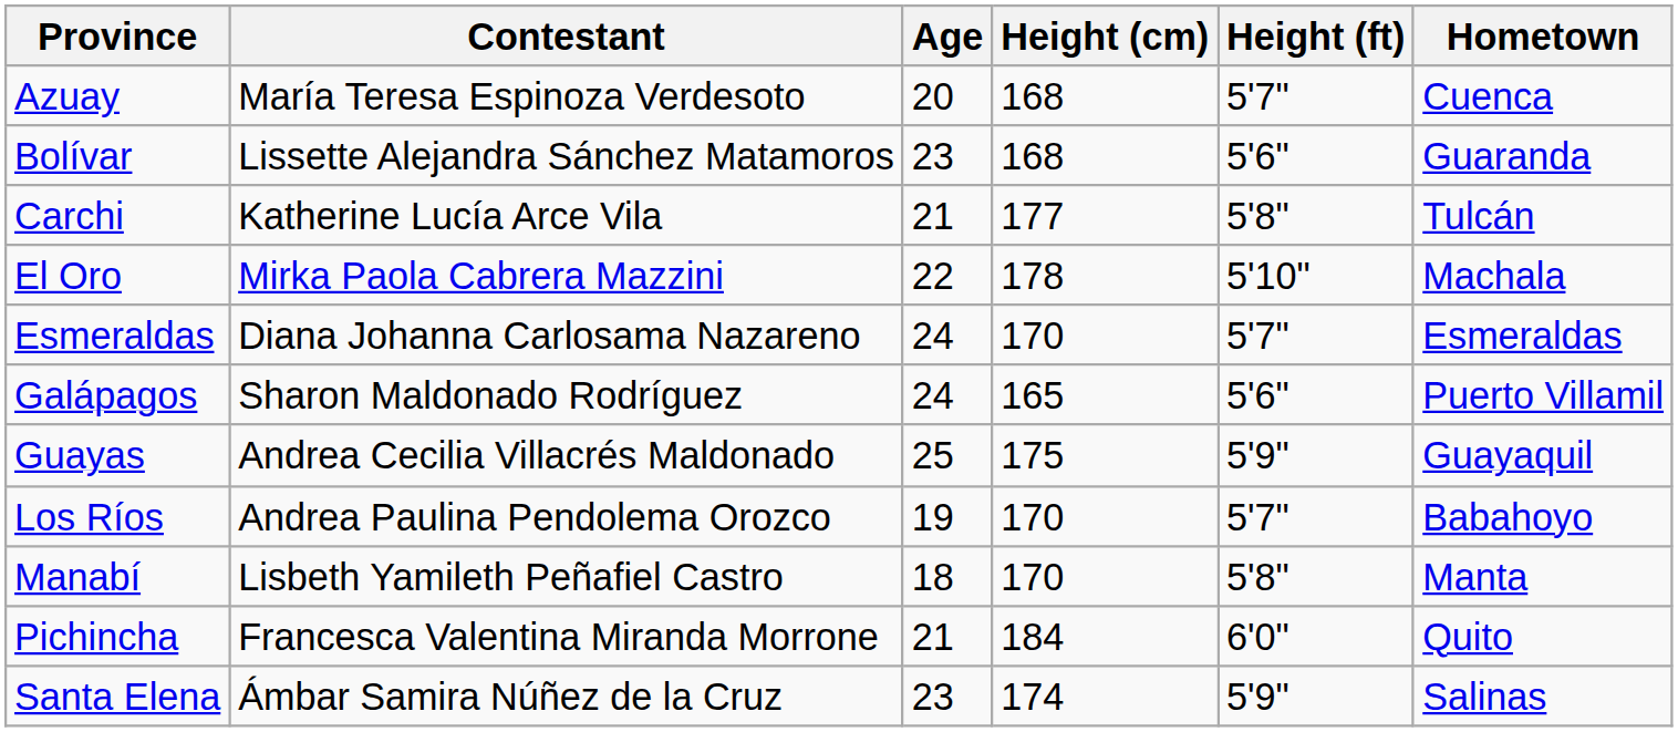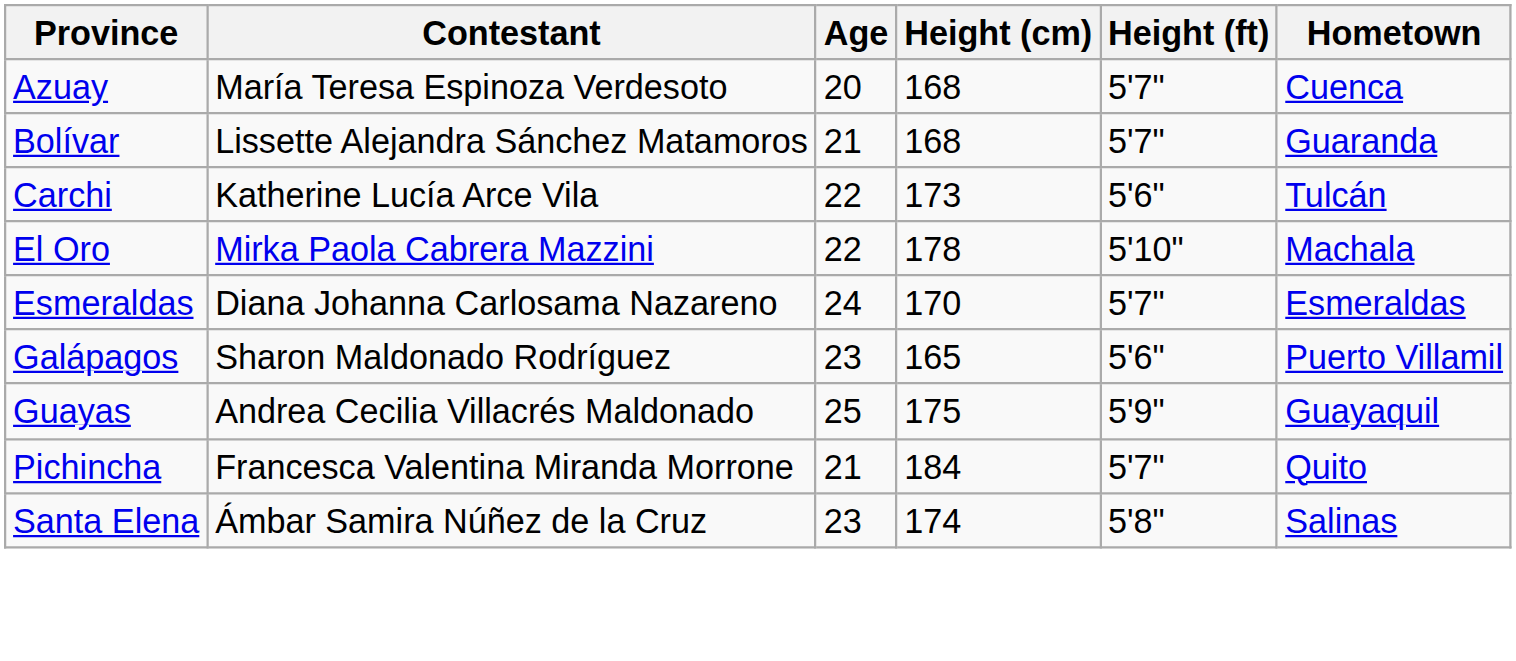 <table class="wikitable sortable" style="font-size: 95%;">
 <tr>
 <th>Province</th>
 <th>Contestant</th>
 <th>Age</th>
 <th>Height (cm)</th>
 <th>Height (ft)</th>
 <th>Hometown</th>
 </tr>
 <tr>
 <td><a href='#'>Azuay</a></td>
 <td>María Teresa Espinoza Verdesoto</td>
 <td>20</td>
 <td>168</td>
 <td>5'7"</td>
 <td><a href='#'>Cuenca</a></td>
 </tr>
 <tr>
 <td><a href='#'>Bolívar</a></td>
 <td>Lissette Alejandra Sánchez Matamoros</td>
-<td>23</td>
+<td>21</td>
 <td>168</td>
-<td>5'6"</td>
+<td>5'7"</td>
 <td><a href='#'>Guaranda</a></td>
 </tr>
 <tr>
 <td><a href='#'>Carchi</a></td>
 <td>Katherine Lucía Arce Vila</td>
-<td>21</td>
-<td>177</td>
-<td>5'8"</td>
+<td>22</td>
+<td>173</td>
+<td>5'6"</td>
 <td><a href='#'>Tulcán</a></td>
 </tr>
 <tr>
 <td><a href='#'>El Oro</a></td>
 <td><a href='#'>Mirka Paola Cabrera Mazzini</a></td>
 <td>22</td>
 <td>178</td>
 <td>5'10"</td>
 <td><a href='#'>Machala</a></td>
 </tr>
 <tr>
 <td><a href='#'>Esmeraldas</a></td>
 <td>Diana Johanna Carlosama Nazareno</td>
 <td>24</td>
 <td>170</td>
 <td>5'7"</td>
 <td><a href='#'>Esmeraldas</a></td>
 </tr>
 <tr>
 <td><a href='#'>Galápagos</a></td>
 <td>Sharon Maldonado Rodríguez</td>
-<td>24</td>
+<td>23</td>
 <td>165</td>
 <td>5'6"</td>
 <td><a href='#'>Puerto Villamil</a></td>
 </tr>
 <tr>
 <td><a href='#'>Guayas</a></td>
 <td>Andrea Cecilia Villacrés Maldonado</td>
 <td>25</td>
 <td>175</td>
 <td>5'9"</td>
 <td><a href='#'>Guayaquil</a></td>
 </tr>
 <tr>
-<td><a href='#'>Los Ríos</a></td>
-<td>Andrea Paulina Pendolema Orozco</td>
-<td>19</td>
-<td>170</td>
-<td>5'7"</td>
-<td><a href='#'>Babahoyo</a></td>
-</tr>
-<tr>
-<td><a href='#'>Manabí</a></td>
-<td>Lisbeth Yamileth Peñafiel Castro</td>
-<td>18</td>
-<td>170</td>
-<td>5'8"</td>
-<td><a href='#'>Manta</a></td>
-</tr>
-<tr>
 <td><a href='#'>Pichincha</a></td>
 <td>Francesca Valentina Miranda Morrone</td>
 <td>21</td>
 <td>184</td>
-<td>6'0"</td>
+<td>5'7"</td>
 <td><a href='#'>Quito</a></td>
 </tr>
 <tr>
 <td><a href='#'>Santa Elena</a></td>
 <td>Ámbar Samira Núñez de la Cruz</td>
 <td>23</td>
 <td>174</td>
-<td>5'9"</td>
+<td>5'8"</td>
 <td><a href='#'>Salinas</a></td>
 </tr>
 </table>
